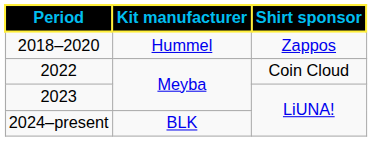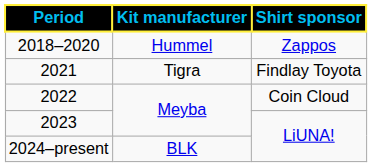 <table class="wikitable" style="text-align: center">
 <tr>
 <th style="background-color:#000000;color:#00BEEF; border:2px solid #FFEF39;">Period</th>
 <th style="background-color:#000000;color:#00BEEF; border:2px solid #FFEF39;">Kit manufacturer</th>
 <th style="background-color:#000000;color:#00BEEF; border:2px solid #FFEF39;">Shirt sponsor</th>
 </tr>
 <tr>
 <td>2018–2020</td>
 <td><a href='#'>Hummel</a></td>
 <td><a href='#'>Zappos</a></td>
+</tr>
+<tr>
+<td>2021</td>
+<td>Tigra</td>
+<td>Findlay Toyota</td>
 </tr>
 <tr>
 <td>2022</td>
 <td rowspan="2"><a href='#'>Meyba</a></td>
 <td>Coin Cloud</td>
 </tr>
 <tr>
 <td>2023</td>
 <td rowspan="2"><a href='#'>LiUNA!</a></td>
 </tr>
 <tr>
 <td>2024–present</td>
 <td><a href='#'>BLK</a></td>
 </tr>
 </table>
